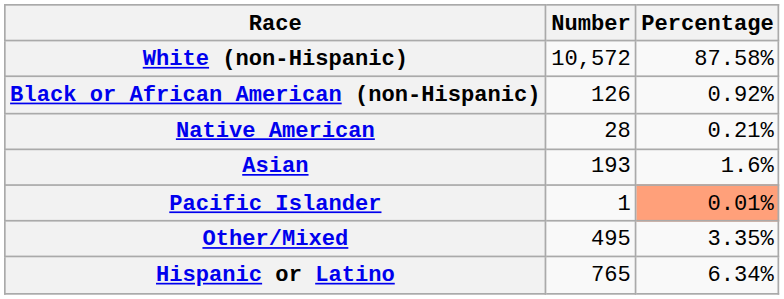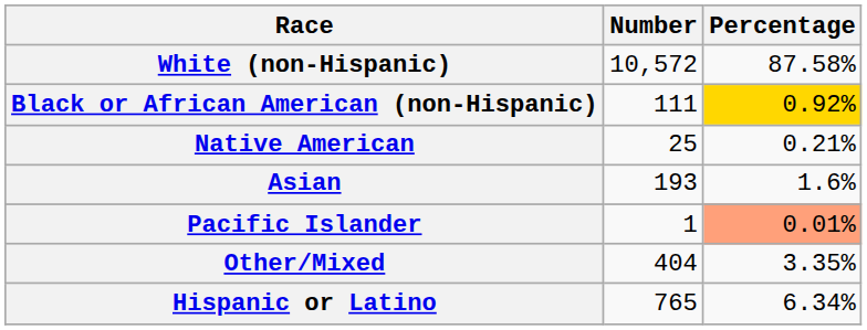 <table class="wikitable" style="text-align:right">
 <tr>
 <th scope="col">Race</th>
 <th scope="col">Number</th>
 <th scope="col">Percentage</th>
 </tr>
 <tr>
 <th scope="row"><a href='#'>White</a> (non-Hispanic)</th>
 <td>10,572</td>
 <td>87.58%</td>
 </tr>
 <tr>
 <th scope="row"><a href='#'>Black or African American</a> (non-Hispanic)</th>
-<td>126</td>
-<td>0.92%</td>
+<td>111</td>
+<td style="background: gold;">0.92%</td>
 </tr>
 <tr>
 <th scope="row"><a href='#'>Native American</a></th>
-<td>28</td>
+<td>25</td>
 <td>0.21%</td>
 </tr>
 <tr>
 <th scope="row"><a href='#'>Asian</a></th>
 <td>193</td>
 <td>1.6%</td>
 </tr>
 <tr>
 <th scope="row"><a href='#'>Pacific Islander</a></th>
 <td>1</td>
 <td style="background: lightsalmon;">0.01%</td>
 </tr>
 <tr>
 <th scope="row"><a href='#'>Other/Mixed</a></th>
-<td>495</td>
+<td>404</td>
 <td>3.35%</td>
 </tr>
 <tr>
 <th scope="row"><a href='#'>Hispanic</a> or <a href='#'>Latino</a></th>
 <td>765</td>
 <td>6.34%</td>
 </tr>
 </table>
